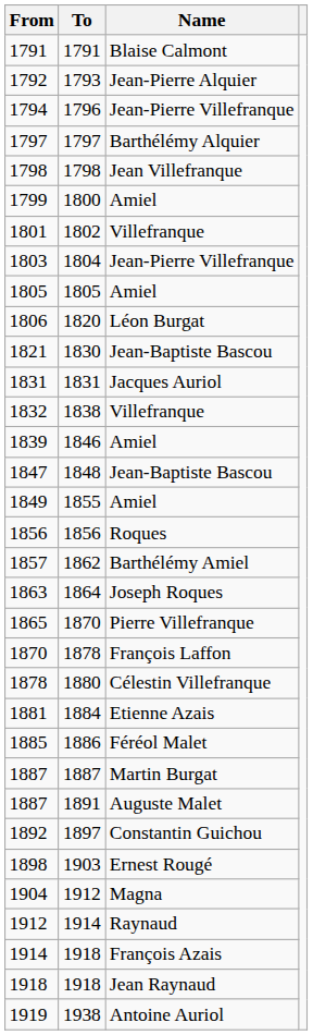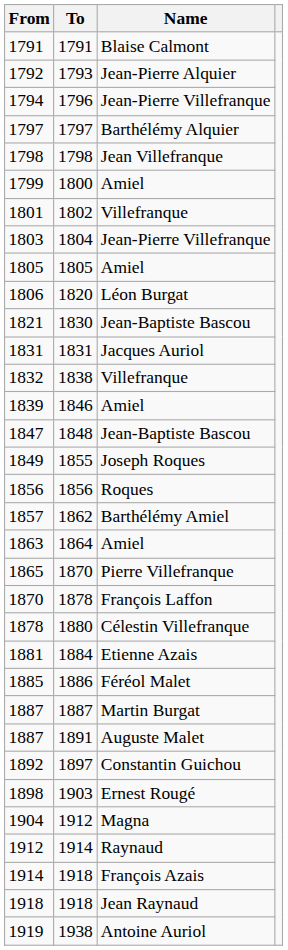 <table class="wikitable">
 <tr>
 <th>From</th>
 <th>To</th>
 <th>Name</th>
 <th></th>
 </tr>
 <tr>
 <td>1791</td>
 <td>1791</td>
 <td>Blaise Calmont</td>
 </tr>
 <tr>
 <td>1792</td>
 <td>1793</td>
 <td>Jean-Pierre Alquier</td>
 </tr>
 <tr>
 <td>1794</td>
 <td>1796</td>
 <td>Jean-Pierre Villefranque</td>
 </tr>
 <tr>
 <td>1797</td>
 <td>1797</td>
 <td>Barthélémy Alquier</td>
 </tr>
 <tr>
 <td>1798</td>
 <td>1798</td>
 <td>Jean Villefranque</td>
 </tr>
 <tr>
 <td>1799</td>
 <td>1800</td>
 <td>Amiel</td>
 </tr>
 <tr>
 <td>1801</td>
 <td>1802</td>
 <td>Villefranque</td>
 </tr>
 <tr>
 <td>1803</td>
 <td>1804</td>
 <td>Jean-Pierre Villefranque</td>
 </tr>
 <tr>
 <td>1805</td>
 <td>1805</td>
 <td>Amiel</td>
 </tr>
 <tr>
 <td>1806</td>
 <td>1820</td>
 <td>Léon Burgat</td>
 </tr>
 <tr>
 <td>1821</td>
 <td>1830</td>
 <td>Jean-Baptiste Bascou</td>
 </tr>
 <tr>
 <td>1831</td>
 <td>1831</td>
 <td>Jacques Auriol</td>
 </tr>
 <tr>
 <td>1832</td>
 <td>1838</td>
 <td>Villefranque</td>
 </tr>
 <tr>
 <td>1839</td>
 <td>1846</td>
 <td>Amiel</td>
 </tr>
 <tr>
 <td>1847</td>
 <td>1848</td>
 <td>Jean-Baptiste Bascou</td>
 </tr>
 <tr>
 <td>1849</td>
 <td>1855</td>
-<td>Amiel</td>
+<td>Joseph Roques</td>
 </tr>
 <tr>
 <td>1856</td>
 <td>1856</td>
 <td>Roques</td>
 </tr>
 <tr>
 <td>1857</td>
 <td>1862</td>
 <td>Barthélémy Amiel</td>
 </tr>
 <tr>
 <td>1863</td>
 <td>1864</td>
-<td>Joseph Roques</td>
+<td>Amiel</td>
 </tr>
 <tr>
 <td>1865</td>
 <td>1870</td>
 <td>Pierre Villefranque</td>
 </tr>
 <tr>
 <td>1870</td>
 <td>1878</td>
 <td>François Laffon</td>
 </tr>
 <tr>
 <td>1878</td>
 <td>1880</td>
 <td>Célestin Villefranque</td>
 </tr>
 <tr>
 <td>1881</td>
 <td>1884</td>
 <td>Etienne Azais</td>
 </tr>
 <tr>
 <td>1885</td>
 <td>1886</td>
 <td>Féréol Malet</td>
 </tr>
 <tr>
 <td>1887</td>
 <td>1887</td>
 <td>Martin Burgat</td>
 </tr>
 <tr>
 <td>1887</td>
 <td>1891</td>
 <td>Auguste Malet</td>
 </tr>
 <tr>
 <td>1892</td>
 <td>1897</td>
 <td>Constantin Guichou</td>
 </tr>
 <tr>
 <td>1898</td>
 <td>1903</td>
 <td>Ernest Rougé</td>
 </tr>
 <tr>
 <td>1904</td>
 <td>1912</td>
 <td>Magna</td>
 </tr>
 <tr>
 <td>1912</td>
 <td>1914</td>
 <td>Raynaud</td>
 </tr>
 <tr>
 <td>1914</td>
 <td>1918</td>
 <td>François Azais</td>
 </tr>
 <tr>
 <td>1918</td>
 <td>1918</td>
 <td>Jean Raynaud</td>
 </tr>
 <tr>
 <td>1919</td>
 <td>1938</td>
 <td>Antoine Auriol</td>
 </tr>
 </table>
